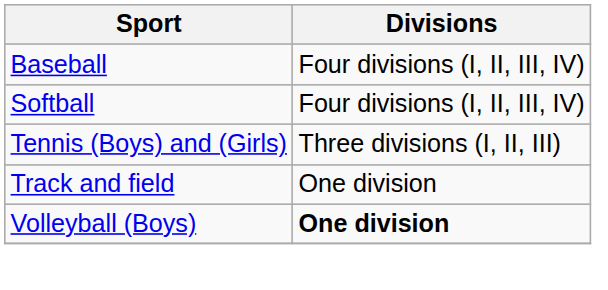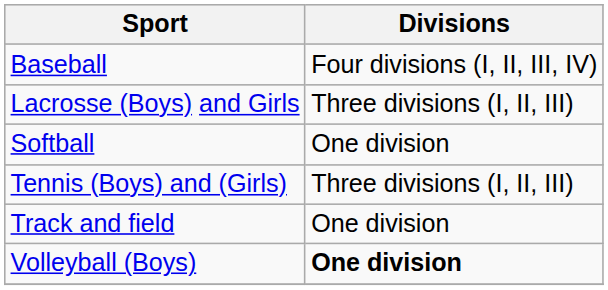 <table class="wikitable">
 <tr>
 <th>Sport</th>
 <th>Divisions</th>
 </tr>
 <tr>
 <td><a href='#'>Baseball</a></td>
 <td>Four divisions (I, II, III, IV)</td>
 </tr>
 <tr>
+<td><a href='#'>Lacrosse (Boys)</a> <a href='#'>and Girls</a></td>
+<td>Three divisions (I, II, III)</td>
+</tr>
+<tr>
 <td><a href='#'>Softball</a></td>
-<td>Four divisions (I, II, III, IV)</td>
+<td>One division</td>
 </tr>
 <tr>
 <td><a href='#'>Tennis (Boys) and (Girls)</a></td>
 <td>Three divisions (I, II, III)</td>
 </tr>
 <tr>
 <td><a href='#'>Track and field</a></td>
 <td>One division</td>
 </tr>
 <tr>
 <td><a href='#'>Volleyball (Boys)</a></td>
 <td><strong>One division</strong></td>
 </tr>
 <tr>
 </tr>
 </table>
